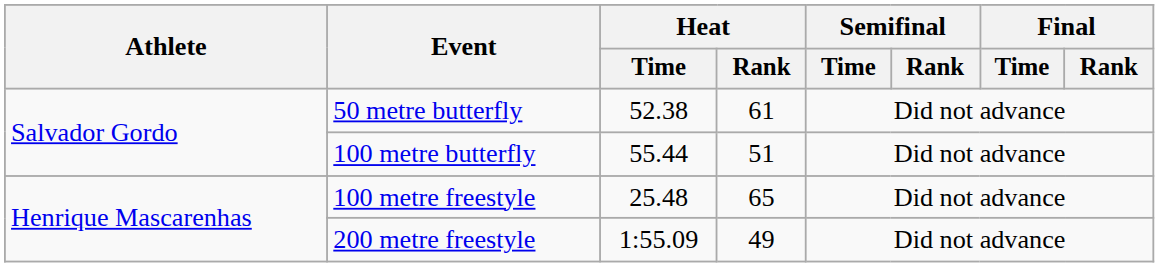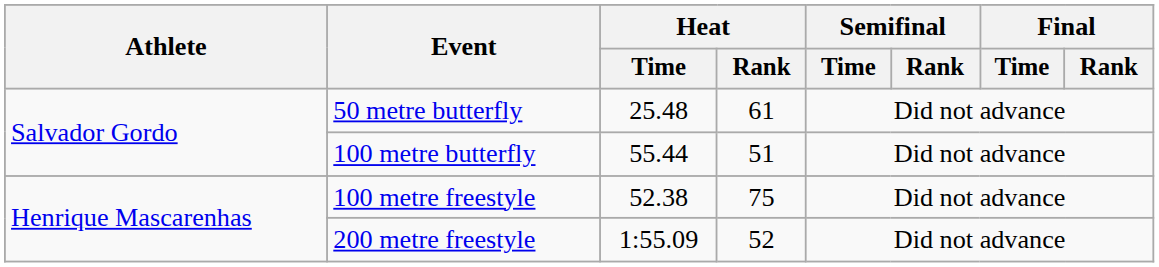 <table class="wikitable" style="text-align:center; font-size:90%; width:50%;">
 <tr>
 <th rowspan="2">Athlete</th>
 <th rowspan="2">Event</th>
 <th colspan="2">Heat</th>
 <th colspan="2">Semifinal</th>
 <th colspan="2">Final</th>
 </tr>
 <tr style="font-size:95%">
 <th>Time</th>
 <th>Rank</th>
 <th>Time</th>
 <th>Rank</th>
 <th>Time</th>
 <th>Rank</th>
 </tr>
 <tr>
 <td align=left rowspan=2><a href='#'>Salvador Gordo</a></td>
 <td align=left><a href='#'>50 metre butterfly</a></td>
-<td>52.38</td>
+<td>25.48</td>
 <td>61</td>
 <td colspan=4>Did not advance</td>
 </tr>
 <tr>
 <td align=left><a href='#'>100 metre butterfly</a></td>
 <td>55.44</td>
 <td>51</td>
 <td colspan=4>Did not advance</td>
 </tr>
 <tr>
 <td align=left rowspan=2><a href='#'>Henrique Mascarenhas</a></td>
 <td align=left><a href='#'>100 metre freestyle</a></td>
-<td>25.48</td>
-<td>65</td>
+<td>52.38</td>
+<td>75</td>
 <td colspan=4>Did not advance</td>
 </tr>
 <tr>
 <td align=left><a href='#'>200 metre freestyle</a></td>
 <td>1:55.09</td>
-<td>49</td>
+<td>52</td>
 <td colspan=4>Did not advance</td>
 </tr>
 </table>
